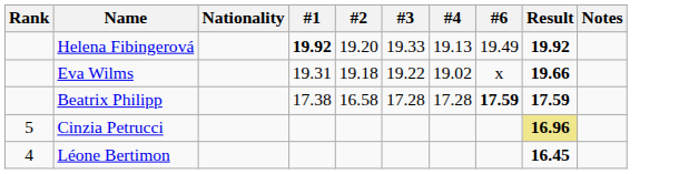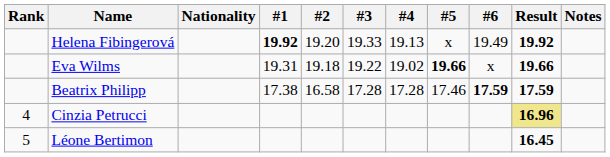 <table class="wikitable sortable" style="text-align:center">
 <tr>
 <th>Rank</th>
 <th>Name</th>
 <th>Nationality</th>
 <th>#1</th>
 <th>#2</th>
 <th>#3</th>
 <th>#4</th>
+<th>#5</th>
 <th>#6</th>
 <th>Result</th>
 <th>Notes</th>
 </tr>
 <tr>
 <td></td>
 <td align="left"><a href='#'>Helena Fibingerová</a></td>
 <td align=left></td>
 <td><strong>19.92</strong></td>
 <td>19.20</td>
 <td>19.33</td>
 <td>19.13</td>
+<td>x</td>
 <td>19.49</td>
 <td><strong>19.92</strong></td>
 <td></td>
 </tr>
 <tr>
 <td></td>
 <td align="left"><a href='#'>Eva Wilms</a></td>
 <td align=left></td>
 <td>19.31</td>
 <td>19.18</td>
 <td>19.22</td>
 <td>19.02</td>
+<td><strong>19.66</strong></td>
 <td>x</td>
 <td><strong>19.66</strong></td>
 <td></td>
 </tr>
 <tr>
 <td></td>
 <td align="left"><a href='#'>Beatrix Philipp</a></td>
 <td align=left></td>
 <td>17.38</td>
 <td>16.58</td>
 <td>17.28</td>
 <td>17.28</td>
+<td>17.46</td>
 <td><strong>17.59</strong></td>
 <td><strong>17.59</strong></td>
 <td></td>
 </tr>
 <tr>
-<td>5</td>
+<td>4</td>
 <td align="left"><a href='#'>Cinzia Petrucci</a></td>
 <td align=left></td>
+<td></td>
 <td></td>
 <td></td>
 <td></td>
 <td></td>
 <td></td>
 <td style="background: khaki;"><strong>16.96</strong></td>
 <td></td>
 </tr>
 <tr>
-<td>4</td>
+<td>5</td>
 <td align="left"><a href='#'>Léone Bertimon</a></td>
 <td align=left></td>
+<td></td>
 <td></td>
 <td></td>
 <td></td>
 <td></td>
 <td></td>
 <td><strong>16.45</strong></td>
 <td></td>
 </tr>
 </table>
